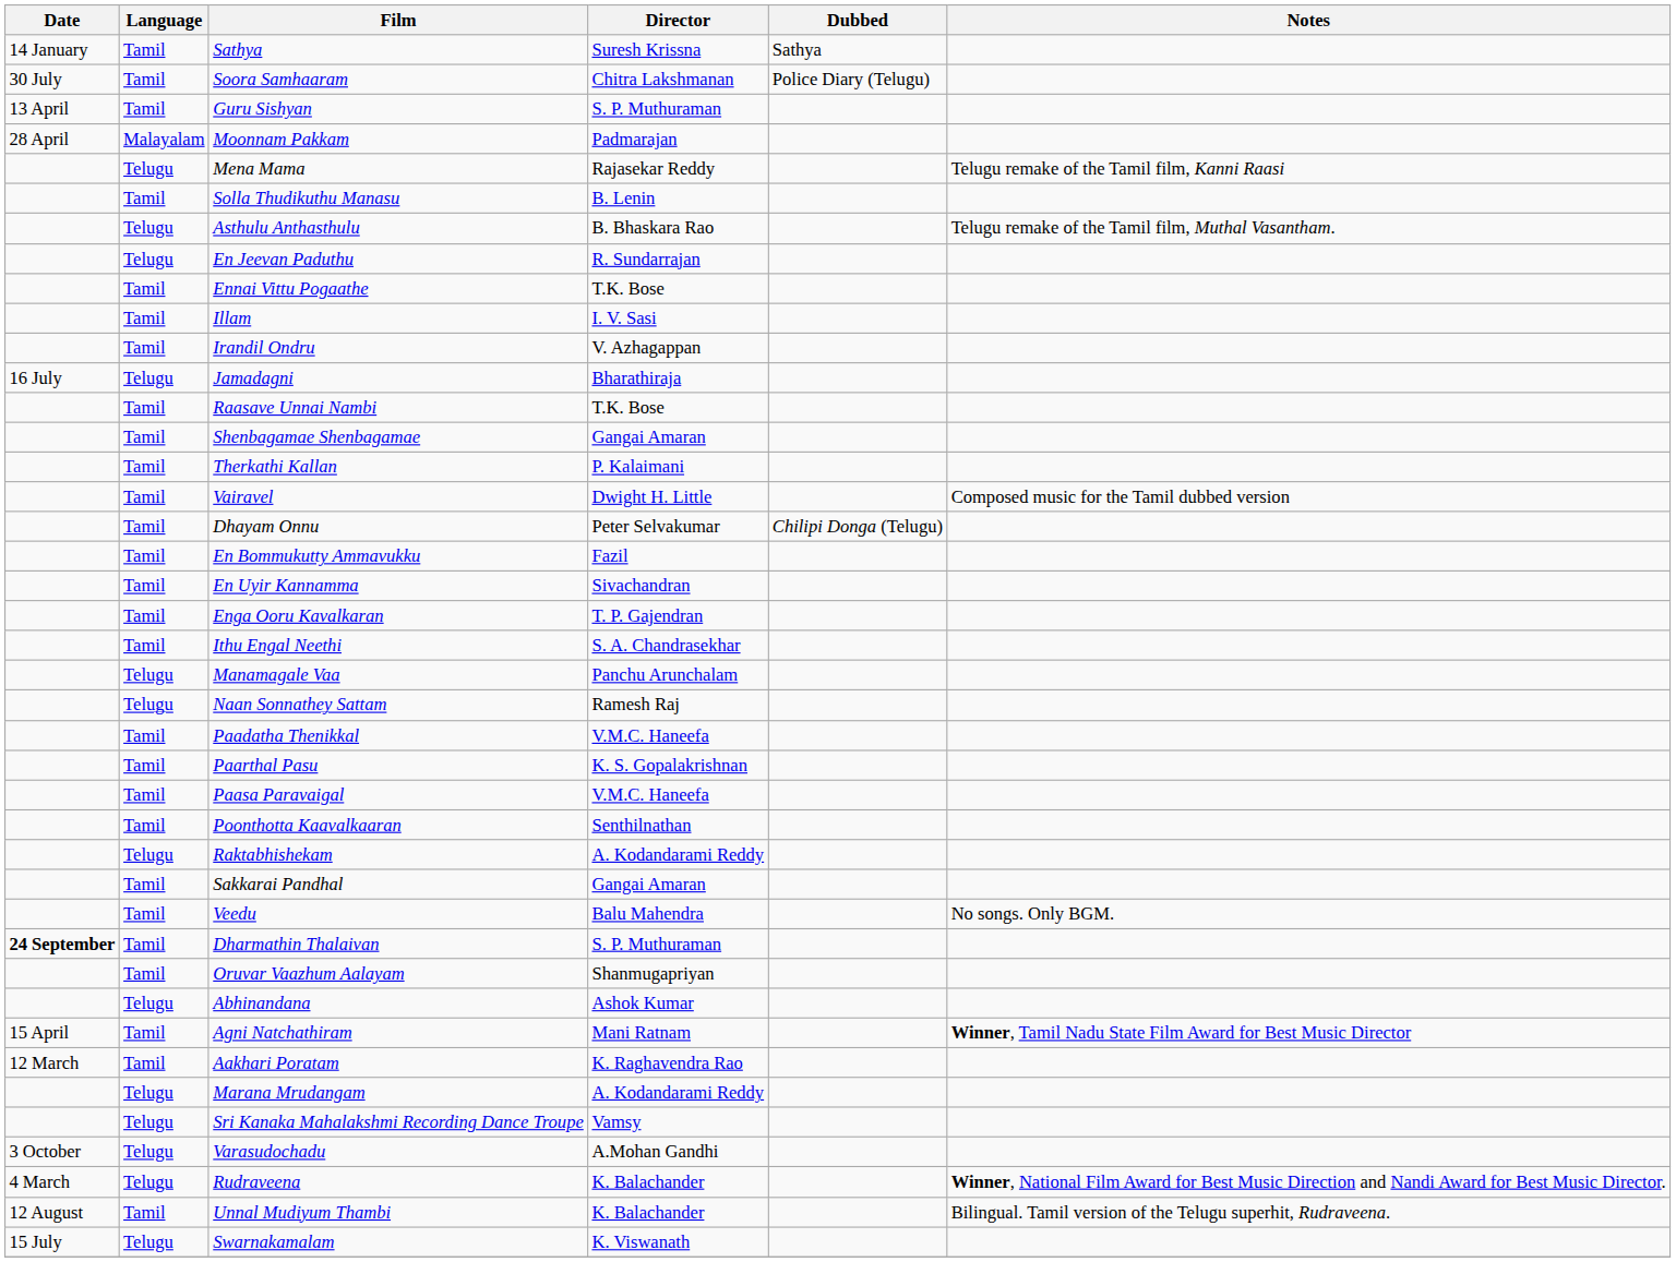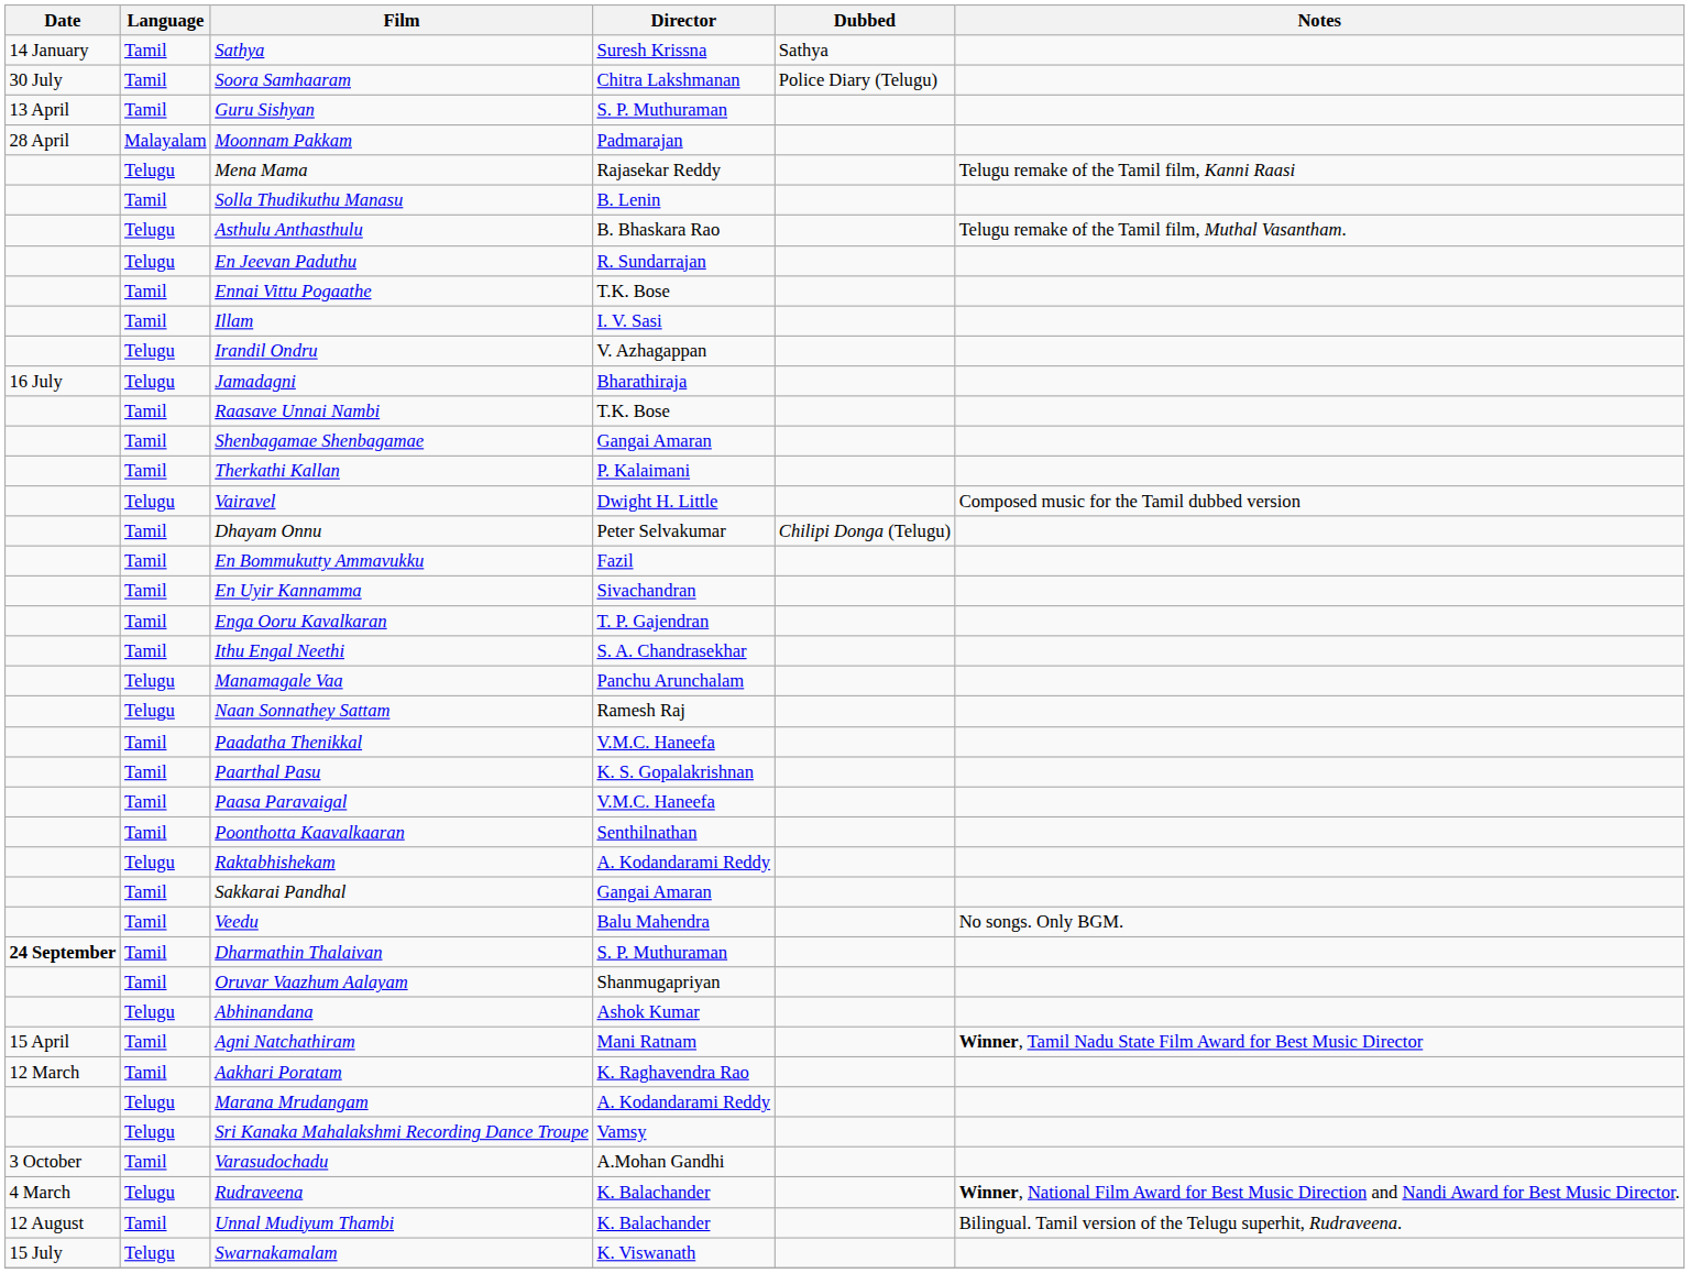 <table class="wikitable sortable" style="font-size:95%;">
 <tr>
 <th>Date</th>
 <th>Language</th>
 <th>Film</th>
 <th>Director</th>
 <th>Dubbed</th>
 <th>Notes</th>
 </tr>
 <tr>
 <td>14 January</td>
 <td><a href='#'>Tamil</a></td>
 <td><em><a href='#'>Sathya</a></em></td>
 <td><a href='#'>Suresh Krissna</a></td>
 <td>Sathya</td>
 <td></td>
 </tr>
 <tr>
 <td>30 July</td>
 <td><a href='#'>Tamil</a></td>
 <td><em><a href='#'>Soora Samhaaram</a></em></td>
 <td><a href='#'>Chitra Lakshmanan</a></td>
 <td>Police Diary (Telugu)</td>
 <td></td>
 </tr>
 <tr>
 <td>13 April</td>
 <td><a href='#'>Tamil</a></td>
 <td><em><a href='#'>Guru Sishyan</a></em></td>
 <td><a href='#'>S. P. Muthuraman</a></td>
 <td></td>
 <td></td>
 </tr>
 <tr>
 <td>28 April</td>
 <td><a href='#'>Malayalam</a></td>
 <td><em><a href='#'>Moonnam Pakkam</a></em></td>
 <td><a href='#'>Padmarajan</a></td>
 <td></td>
 <td></td>
 </tr>
 <tr>
 <td></td>
 <td><a href='#'>Telugu</a></td>
 <td><em>Mena Mama</em></td>
 <td>Rajasekar Reddy</td>
 <td></td>
 <td>Telugu remake of the Tamil film, <em>Kanni Raasi</em></td>
 </tr>
 <tr>
 <td></td>
 <td><a href='#'>Tamil</a></td>
 <td><em><a href='#'>Solla Thudikuthu Manasu</a></em></td>
 <td><a href='#'>B. Lenin</a></td>
 <td></td>
 <td></td>
 </tr>
 <tr>
 <td></td>
 <td><a href='#'>Telugu</a></td>
 <td><em><a href='#'>Asthulu Anthasthulu</a></em></td>
 <td>B. Bhaskara Rao</td>
 <td></td>
 <td>Telugu remake of the Tamil film, <em>Muthal Vasantham</em>.</td>
 </tr>
 <tr>
 <td></td>
 <td><a href='#'>Telugu</a></td>
 <td><em><a href='#'>En Jeevan Paduthu</a></em></td>
 <td><a href='#'>R. Sundarrajan</a></td>
 <td></td>
 <td></td>
 </tr>
 <tr>
 <td></td>
 <td><a href='#'>Tamil</a></td>
 <td><em><a href='#'>Ennai Vittu Pogaathe</a></em></td>
 <td>T.K. Bose</td>
 <td></td>
 <td></td>
 </tr>
 <tr>
 <td></td>
 <td><a href='#'>Tamil</a></td>
 <td><em><a href='#'>Illam</a></em></td>
 <td><a href='#'>I. V. Sasi</a></td>
 <td></td>
 <td></td>
 </tr>
 <tr>
 <td></td>
-<td><a href='#'>Tamil</a></td>
+<td><a href='#'>Telugu</a></td>
 <td><em><a href='#'>Irandil Ondru</a></em></td>
 <td>V. Azhagappan</td>
 <td></td>
 <td></td>
 </tr>
 <tr>
 <td>16 July</td>
 <td><a href='#'>Telugu</a></td>
 <td><em><a href='#'>Jamadagni</a></em></td>
 <td><a href='#'>Bharathiraja</a></td>
 <td></td>
 <td></td>
 </tr>
 <tr>
 <td></td>
 <td><a href='#'>Tamil</a></td>
 <td><em><a href='#'>Raasave Unnai Nambi</a></em></td>
 <td>T.K. Bose</td>
 <td></td>
 <td></td>
 </tr>
 <tr>
 <td></td>
 <td><a href='#'>Tamil</a></td>
 <td><em><a href='#'>Shenbagamae Shenbagamae</a></em></td>
 <td><a href='#'>Gangai Amaran</a></td>
 <td></td>
 <td></td>
 </tr>
 <tr>
 <td></td>
 <td><a href='#'>Tamil</a></td>
 <td><em><a href='#'>Therkathi Kallan</a></em></td>
 <td><a href='#'>P. Kalaimani</a></td>
 <td></td>
 <td></td>
 </tr>
 <tr>
 <td></td>
-<td><a href='#'>Tamil</a></td>
+<td><a href='#'>Telugu</a></td>
 <td><em><a href='#'>Vairavel</a></em></td>
 <td><a href='#'>Dwight H. Little</a></td>
 <td></td>
 <td>Composed music for the Tamil dubbed version</td>
 </tr>
 <tr>
 <td></td>
 <td><a href='#'>Tamil</a></td>
 <td><em>Dhayam Onnu</em></td>
 <td>Peter Selvakumar</td>
 <td><em>Chilipi Donga</em> (Telugu)</td>
 <td></td>
 </tr>
 <tr>
 <td></td>
 <td><a href='#'>Tamil</a></td>
 <td><em><a href='#'>En Bommukutty Ammavukku</a></em></td>
 <td><a href='#'>Fazil</a></td>
 <td></td>
 <td></td>
 </tr>
 <tr>
 <td></td>
 <td><a href='#'>Tamil</a></td>
 <td><em><a href='#'>En Uyir Kannamma</a></em></td>
 <td><a href='#'>Sivachandran</a></td>
 <td></td>
 <td></td>
 </tr>
 <tr>
 <td></td>
 <td><a href='#'>Tamil</a></td>
 <td><em><a href='#'>Enga Ooru Kavalkaran</a></em></td>
 <td><a href='#'>T. P. Gajendran</a></td>
 <td></td>
 <td></td>
 </tr>
 <tr>
 <td></td>
 <td><a href='#'>Tamil</a></td>
 <td><em><a href='#'>Ithu Engal Neethi</a></em></td>
 <td><a href='#'>S. A. Chandrasekhar</a></td>
 <td></td>
 <td></td>
 </tr>
 <tr>
 <td></td>
 <td><a href='#'>Telugu</a></td>
 <td><em><a href='#'>Manamagale Vaa</a></em></td>
 <td><a href='#'>Panchu Arunchalam</a></td>
 <td></td>
 <td></td>
 </tr>
 <tr>
 <td></td>
 <td><a href='#'>Telugu</a></td>
 <td><em><a href='#'>Naan Sonnathey Sattam</a></em></td>
 <td>Ramesh Raj</td>
 <td></td>
 <td></td>
 </tr>
 <tr>
 <td></td>
 <td><a href='#'>Tamil</a></td>
 <td><em><a href='#'>Paadatha Thenikkal</a></em></td>
 <td><a href='#'>V.M.C. Haneefa</a></td>
 <td></td>
 <td></td>
 </tr>
 <tr>
 <td></td>
 <td><a href='#'>Tamil</a></td>
 <td><em><a href='#'>Paarthal Pasu</a></em></td>
 <td><a href='#'>K. S. Gopalakrishnan</a></td>
 <td></td>
 <td></td>
 </tr>
 <tr>
 <td></td>
 <td><a href='#'>Tamil</a></td>
 <td><em><a href='#'>Paasa Paravaigal</a></em></td>
 <td><a href='#'>V.M.C. Haneefa</a></td>
 <td></td>
 <td></td>
 </tr>
 <tr>
 <td></td>
 <td><a href='#'>Tamil</a></td>
 <td><em><a href='#'>Poonthotta Kaavalkaaran</a></em></td>
 <td><a href='#'>Senthilnathan</a></td>
 <td></td>
 <td></td>
 </tr>
 <tr>
 <td></td>
 <td><a href='#'>Telugu</a></td>
 <td><em><a href='#'>Raktabhishekam</a></em></td>
 <td><a href='#'>A. Kodandarami Reddy</a></td>
 <td></td>
 <td></td>
 </tr>
 <tr>
 <td></td>
 <td><a href='#'>Tamil</a></td>
 <td><em>Sakkarai Pandhal</em></td>
 <td><a href='#'>Gangai Amaran</a></td>
 <td></td>
 <td></td>
 </tr>
 <tr>
 <td></td>
 <td><a href='#'>Tamil</a></td>
 <td><em><a href='#'>Veedu</a></em></td>
 <td><a href='#'>Balu Mahendra</a></td>
 <td></td>
 <td>No songs. Only BGM.</td>
 </tr>
 <tr>
 <td><strong>24 September</strong></td>
 <td><a href='#'>Tamil</a></td>
 <td><em><a href='#'>Dharmathin Thalaivan</a></em></td>
 <td><a href='#'>S. P. Muthuraman</a></td>
 <td></td>
 <td></td>
 </tr>
 <tr>
 <td></td>
 <td><a href='#'>Tamil</a></td>
 <td><em><a href='#'>Oruvar Vaazhum Aalayam</a></em></td>
 <td>Shanmugapriyan</td>
 <td></td>
 <td></td>
 </tr>
 <tr>
 <td></td>
 <td><a href='#'>Telugu</a></td>
 <td><em><a href='#'>Abhinandana</a></em></td>
 <td><a href='#'>Ashok Kumar</a></td>
 <td></td>
 <td></td>
 </tr>
 <tr>
 <td>15 April</td>
 <td><a href='#'>Tamil</a></td>
 <td><em><a href='#'>Agni Natchathiram</a></em></td>
 <td><a href='#'>Mani Ratnam</a></td>
 <td></td>
 <td><strong>Winner</strong>, <a href='#'>Tamil Nadu State Film Award for Best Music Director</a></td>
 </tr>
 <tr>
 <td>12 March</td>
 <td><a href='#'>Tamil</a></td>
 <td><em><a href='#'>Aakhari Poratam</a></em></td>
 <td><a href='#'>K. Raghavendra Rao</a></td>
 <td></td>
 <td></td>
 </tr>
 <tr>
 <td></td>
 <td><a href='#'>Telugu</a></td>
 <td><em><a href='#'>Marana Mrudangam</a></em></td>
 <td><a href='#'>A. Kodandarami Reddy</a></td>
 <td></td>
 <td></td>
 </tr>
 <tr>
 <td></td>
 <td><a href='#'>Telugu</a></td>
 <td><em><a href='#'>Sri Kanaka Mahalakshmi Recording Dance Troupe</a></em></td>
 <td><a href='#'>Vamsy</a></td>
 <td></td>
 <td></td>
 </tr>
 <tr>
 <td>3 October</td>
-<td><a href='#'>Telugu</a></td>
+<td><a href='#'>Tamil</a></td>
 <td><em><a href='#'>Varasudochadu</a></em></td>
 <td>A.Mohan Gandhi</td>
 <td></td>
 <td></td>
 </tr>
 <tr>
 <td>4 March</td>
 <td><a href='#'>Telugu</a></td>
 <td><em><a href='#'>Rudraveena</a></em></td>
 <td><a href='#'>K. Balachander</a></td>
 <td></td>
 <td><strong>Winner</strong>, <a href='#'>National Film Award for Best Music Direction</a> and <a href='#'>Nandi Award for Best Music Director</a>.</td>
 </tr>
 <tr>
 <td>12 August</td>
 <td><a href='#'>Tamil</a></td>
 <td><em><a href='#'>Unnal Mudiyum Thambi</a></em></td>
 <td><a href='#'>K. Balachander</a></td>
 <td></td>
 <td>Bilingual. Tamil version of the Telugu superhit, <em>Rudraveena</em>.</td>
 </tr>
 <tr>
 <td>15 July</td>
 <td><a href='#'>Telugu</a></td>
 <td><em><a href='#'>Swarnakamalam</a></em></td>
 <td><a href='#'>K. Viswanath</a></td>
 <td></td>
 <td></td>
 </tr>
 <tr>
 </tr>
 </table>
